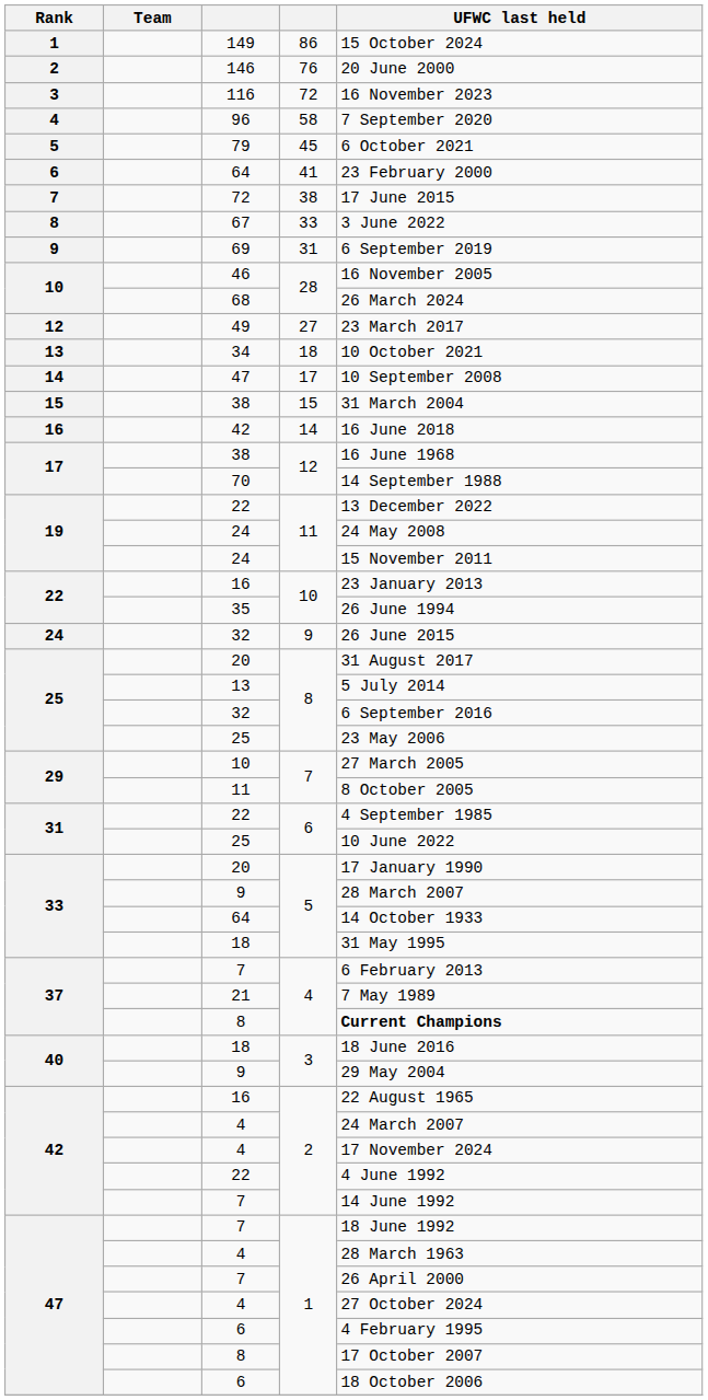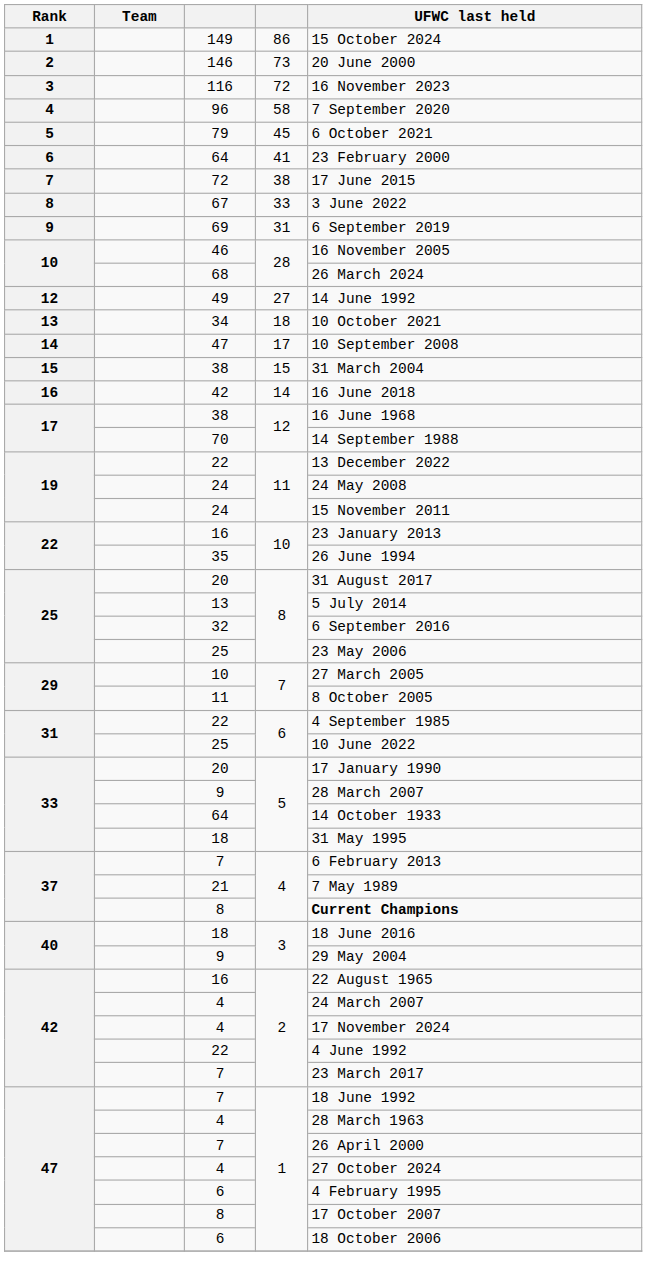 <table class="wikitable sortable" width=575px;>
 <tr>
 <th>Rank</th>
 <th>Team</th>
 <th></th>
 <th></th>
 <th data-sort-type="date">UFWC last held</th>
 </tr>
 <tr>
 <th scope=row>1</th>
 <td></td>
 <td style="text-align:center">149</td>
 <td style="text-align:center">86</td>
 <td style="text-align:left">15 October 2024</td>
 </tr>
 <tr>
 <th scope=row>2</th>
 <td></td>
 <td style="text-align:center">146</td>
-<td style="text-align:center">76</td>
+<td style="text-align:center">73</td>
 <td style="text-align:left">20 June 2000</td>
 </tr>
 <tr>
 <th scope=row>3</th>
 <td></td>
 <td style="text-align:center">116</td>
 <td style="text-align:center">72</td>
 <td style="text-align:left">16 November 2023</td>
 </tr>
 <tr>
 <th scope=row>4</th>
 <td></td>
 <td style="text-align:center">96</td>
 <td style="text-align:center">58</td>
 <td style="text-align:left">7 September 2020</td>
 </tr>
 <tr>
 <th scope=row>5</th>
 <td></td>
 <td style="text-align:center">79</td>
 <td style="text-align:center">45</td>
 <td style="text-align:left">6 October 2021</td>
 </tr>
 <tr>
 <th scope=row>6</th>
 <td></td>
 <td style="text-align:center">64</td>
 <td style="text-align:center">41</td>
 <td style="text-align:left">23 February 2000</td>
 </tr>
 <tr>
 <th scope=row>7</th>
 <td></td>
 <td style="text-align:center">72</td>
 <td style="text-align:center">38</td>
 <td style="text-align:left">17 June 2015</td>
 </tr>
 <tr>
 <th scope=row>8</th>
 <td></td>
 <td style="text-align:center">67</td>
 <td style="text-align:center">33</td>
 <td style+"text-align:left">3 June 2022</td>
 </tr>
 <tr>
 <th scope=row>9</th>
 <td></td>
 <td style="text-align:center">69</td>
 <td style="text-align:center">31</td>
 <td style="text-align:left">6 September 2019</td>
 </tr>
 <tr>
 <th rowspan="2" scope="row">10</th>
 <td></td>
 <td style="text-align:center">46</td>
 <td rowspan="2" style="text-align:center">28</td>
 <td style="text-align:left">16 November 2005</td>
 </tr>
 <tr>
 <td></td>
 <td style="text-align:center">68</td>
 <td style="text-align:left">26 March 2024</td>
 </tr>
 <tr>
 <th scope=row>12</th>
 <td></td>
 <td style="text-align:center">49</td>
 <td style="text-align:center">27</td>
-<td style="text-align:left">23 March 2017</td>
+<td style="text-align:left">14 June 1992</td>
 </tr>
 <tr>
 <th scope=row>13</th>
 <td></td>
 <td style="text-align:center">34</td>
 <td style="text-align:center">18</td>
 <td style="text-align:left">10 October 2021</td>
 </tr>
 <tr>
 <th scope=row>14</th>
 <td></td>
 <td style="text-align:center">47</td>
 <td style="text-align:center">17</td>
 <td style="text-align:left">10 September 2008</td>
 </tr>
 <tr>
 <th scope=row>15</th>
 <td></td>
 <td style="text-align:center">38</td>
 <td style="text-align:center">15</td>
 <td style="text-align:left">31 March 2004</td>
 </tr>
 <tr>
 <th scope=row>16</th>
 <td></td>
 <td style="text-align:center">42</td>
 <td style="text-align:center">14</td>
 <td style="text-align:left">16 June 2018</td>
 </tr>
 <tr>
 <th scope=row rowspan=2>17</th>
 <td></td>
 <td style="text-align:center">38</td>
 <td rowspan=2 style="text-align:center">12</td>
 <td style="text-align:left">16 June 1968</td>
 </tr>
 <tr>
 <td></td>
 <td style="text-align:center">70</td>
 <td style="text-align:left">14 September 1988</td>
 </tr>
 <tr>
 <th scope=row rowspan=3>19</th>
 <td></td>
 <td style="text-align:center">22</td>
 <td rowspan=3 style="text-align:center">11</td>
 <td style="text-align:left">13 December 2022</td>
 </tr>
 <tr>
 <td></td>
 <td style="text-align:center">24</td>
 <td style="text-align:left">24 May 2008</td>
 </tr>
 <tr>
 <td></td>
 <td style="text-align:center">24</td>
 <td style="text-align:left">15 November 2011</td>
 </tr>
 <tr>
 <th scope=row rowspan=2>22</th>
 <td></td>
 <td style="text-align:center">16</td>
 <td rowspan=2 style="text-align:center">10</td>
 <td style="text-align:left">23 January 2013</td>
 </tr>
 <tr>
 <td></td>
 <td style="text-align:center">35</td>
 <td style="text-align:left">26 June 1994</td>
-</tr>
-<tr>
-<th scope=row rowspan=1>24</th>
-<td></td>
-<td style="text-align:center">32</td>
-<td rowspan=1 style="text-align:center">9</td>
-<td style="text-align:left">26 June 2015</td>
 </tr>
 <tr>
 <th scope=row rowspan=4>25</th>
 <td></td>
 <td style="text-align:center">20</td>
 <td rowspan=4 style="text-align:center">8</td>
 <td style="text-align:left">31 August 2017</td>
 </tr>
 <tr>
 <td></td>
 <td style="text-align:center">13</td>
 <td style="text-align:left">5 July 2014</td>
 </tr>
 <tr>
 <td></td>
 <td style="text-align:center">32</td>
 <td style="text-align:left">6 September 2016</td>
 </tr>
 <tr>
 <td></td>
 <td style="text-align:center">25</td>
 <td style="text-align:left">23 May 2006</td>
 </tr>
 <tr>
 <th scope=row rowspan=2>29</th>
 <td></td>
 <td style="text-align:center">10</td>
 <td rowspan=2 style="text-align:center">7</td>
 <td style="text-align:left">27 March 2005</td>
 </tr>
 <tr>
 <td></td>
 <td style="text-align:center">11</td>
 <td style="text-align:left">8 October 2005</td>
 </tr>
 <tr>
 <th rowspan="2" scope=row>31</th>
 <td></td>
 <td style="text-align:center">22</td>
 <td rowspan="2" style="text-align:center">6</td>
 <td style="text-align:left">4 September 1985</td>
 </tr>
 <tr>
 <td></td>
 <td style="text-align:center">25</td>
 <td style="text-align:left">10 June 2022</td>
 </tr>
 <tr>
 <th rowspan="4" scope=row>33</th>
 <td></td>
 <td style="text-align:center">20</td>
 <td rowspan="4" style="text-align:center">5</td>
 <td style="text-align:left">17 January 1990</td>
 </tr>
 <tr>
 <td></td>
 <td style="text-align:center">9</td>
 <td style="text-align:left">28 March 2007</td>
 </tr>
 <tr>
 <td></td>
 <td style="text-align:center">64</td>
 <td style="text-align:left">14 October 1933</td>
 </tr>
 <tr>
 <td></td>
 <td style="text-align:center">18</td>
 <td style="text-align:left">31 May 1995</td>
 </tr>
 <tr>
 <th rowspan="3" scope="row">37</th>
 <td></td>
 <td style="text-align:center">7</td>
 <td rowspan="3" style="text-align:center">4</td>
 <td style="text-align:left">6 February 2013</td>
 </tr>
 <tr>
 <td></td>
 <td style="text-align:center">21</td>
 <td style="text-align:left">7 May 1989</td>
 </tr>
 <tr>
 <td></td>
 <td style="text-align:center">8</td>
 <td><strong>Current Champions</strong></td>
 </tr>
 <tr>
 <th scope=row rowspan=2>40</th>
 <td></td>
 <td style="text-align:center">18</td>
 <td rowspan=2 style="text-align:center">3</td>
 <td style="text-align:left">18 June 2016</td>
 </tr>
 <tr>
 <td></td>
 <td style="text-align:center">9</td>
 <td style="text-align:left">29 May 2004</td>
 </tr>
 <tr>
 <th scope=row rowspan=5>42</th>
 <td></td>
 <td style="text-align:center">16</td>
 <td rowspan=5 style="text-align:center">2</td>
 <td style="text-align:left">22 August 1965</td>
 </tr>
 <tr>
 <td></td>
 <td style="text-align:center">4</td>
 <td style="text-align:left">24 March 2007</td>
 </tr>
 <tr>
 <td></td>
 <td style="text-align:center">4</td>
 <td style="text-align:left">17 November 2024</td>
 </tr>
 <tr>
 <td></td>
 <td style="text-align:center">22</td>
 <td style="text-align:left">4 June 1992</td>
 </tr>
 <tr>
 <td></td>
 <td style="text-align:center">7</td>
-<td style="text-align:left">14 June 1992</td>
+<td style="text-align:left">23 March 2017</td>
 </tr>
 <tr>
 <th scope=row rowspan=7>47</th>
 <td></td>
 <td style="text-align:center">7</td>
 <td rowspan=7 style="text-align:center">1</td>
 <td style="text-align:left">18 June 1992</td>
 </tr>
 <tr>
 <td></td>
 <td style="text-align:center">4</td>
 <td style="text-align:left">28 March 1963</td>
 </tr>
 <tr>
 <td></td>
 <td style="text-align:center">7</td>
 <td style="text-align:left">26 April 2000</td>
 </tr>
 <tr>
 <td></td>
 <td style="text-align:center">4</td>
 <td style="text-align:left">27 October 2024</td>
 </tr>
 <tr>
 <td></td>
 <td style="text-align:center">6</td>
 <td style="text-align:left">4 February 1995</td>
 </tr>
 <tr>
 <td></td>
 <td style="text-align:center">8</td>
 <td style="text-align:left">17 October 2007</td>
 </tr>
 <tr>
 <td></td>
 <td style="text-align:center">6</td>
 <td style="text-align:left">18 October 2006</td>
 </tr>
 <tr>
 </tr>
 </table>
